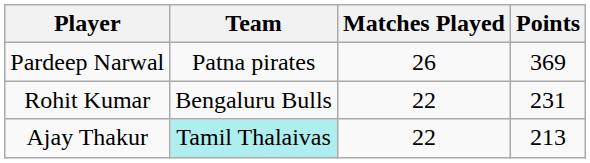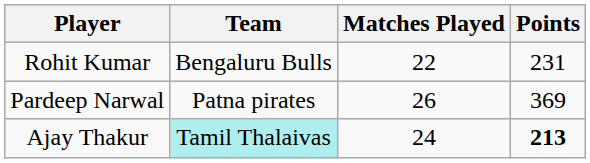 <table class="wikitable" style="text-align:center">
 <tr>
 <th>Player</th>
 <th>Team</th>
 <th>Matches Played</th>
 <th>Points</th>
 </tr>
 <tr>
+<td>Rohit Kumar</td>
+<td>Bengaluru Bulls</td>
+<td>22</td>
+<td>231</td>
+</tr>
+<tr>
 <td>Pardeep Narwal</td>
 <td>Patna pirates</td>
 <td>26</td>
 <td>369</td>
 </tr>
 <tr>
-<td>Rohit Kumar</td>
-<td>Bengaluru Bulls</td>
-<td>22</td>
-<td>231</td>
-</tr>
-<tr>
 <td>Ajay Thakur</td>
 <td style="background: paleturquoise;">Tamil Thalaivas</td>
-<td>22</td>
-<td>213</td>
+<td>24</td>
+<td><strong>213</strong></td>
 </tr>
 </table>
